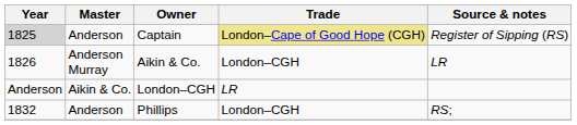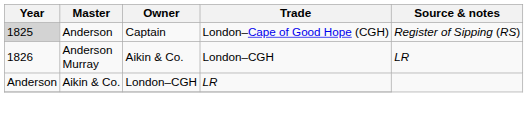 <table class=" wikitable">
 <tr>
 <th>Year</th>
 <th>Master</th>
 <th>Owner</th>
 <th>Trade</th>
 <th>Source & notes</th>
 </tr>
 <tr>
 <td style="background: lightgrey;">1825</td>
 <td>Anderson</td>
 <td>Captain</td>
-<td style="background: khaki;">London–<a href='#'>Cape of Good Hope</a> (CGH)</td>
+<td>London–<a href='#'>Cape of Good Hope</a> (CGH)</td>
 <td><em>Register of Sipping</em> (<em>RS</em>)</td>
 </tr>
 <tr>
 <td>1826</td>
 <td>Anderson<br>Murray</td>
 <td>Aikin & Co.</td>
 <td>London–CGH</td>
 <td><em>LR</em></td>
 </tr>
 <tr>
 <td>Anderson</td>
 <td>Aikin & Co.</td>
 <td>London–CGH</td>
 <td><em>LR</em></td>
 </tr>
 <tr>
-<td>1832</td>
-<td>Anderson</td>
-<td>Phillips</td>
-<td>London–CGH</td>
-<td><em>RS</em>;</td>
-</tr>
-<tr>
 </tr>
 </table>
